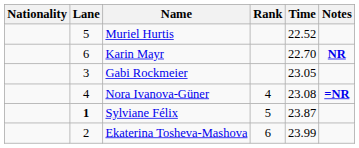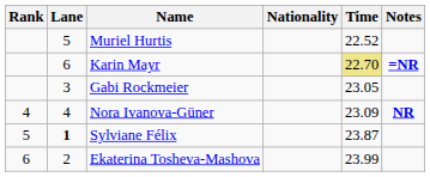 <table class="wikitable sortable" style="text-align:center">
 <tr>
-<th>Nationality</th>
+<th>Rank</th>
 <th>Lane</th>
 <th>Name</th>
-<th>Rank</th>
+<th>Nationality</th>
 <th>Time</th>
 <th>Notes</th>
 </tr>
 <tr>
-<td align=left></td>
+<td></td>
 <td>5</td>
 <td align="left"><a href='#'>Muriel Hurtis</a></td>
-<td></td>
+<td align=left></td>
 <td>22.52</td>
 <td></td>
 </tr>
 <tr>
-<td align=left></td>
+<td></td>
 <td>6</td>
 <td align="left"><a href='#'>Karin Mayr</a></td>
-<td></td>
-<td>22.70</td>
-<td><strong><a href='#'>NR</a></strong></td>
+<td align=left></td>
+<td style="background: khaki;">22.70</td>
+<td><strong><a href='#'>=NR</a></strong></td>
 </tr>
 <tr>
-<td align=left></td>
+<td></td>
 <td>3</td>
 <td align="left"><a href='#'>Gabi Rockmeier</a></td>
-<td></td>
+<td align=left></td>
 <td>23.05</td>
 <td></td>
 </tr>
 <tr>
-<td align=left></td>
+<td>4</td>
 <td>4</td>
 <td align="left"><a href='#'>Nora Ivanova-Güner</a></td>
-<td>4</td>
-<td>23.08</td>
-<td><strong><a href='#'>=NR</a></strong></td>
+<td align=left></td>
+<td>23.09</td>
+<td><strong><a href='#'>NR</a></strong></td>
 </tr>
 <tr>
-<td align=left></td>
+<td>5</td>
 <td><strong>1</strong></td>
 <td align="left"><a href='#'>Sylviane Félix</a></td>
-<td>5</td>
+<td align=left></td>
 <td>23.87</td>
 <td></td>
 </tr>
 <tr>
-<td align=left></td>
+<td>6</td>
 <td>2</td>
 <td align="left"><a href='#'>Ekaterina Tosheva-Mashova</a></td>
-<td>6</td>
+<td align=left></td>
 <td>23.99</td>
 <td></td>
 </tr>
 </table>
